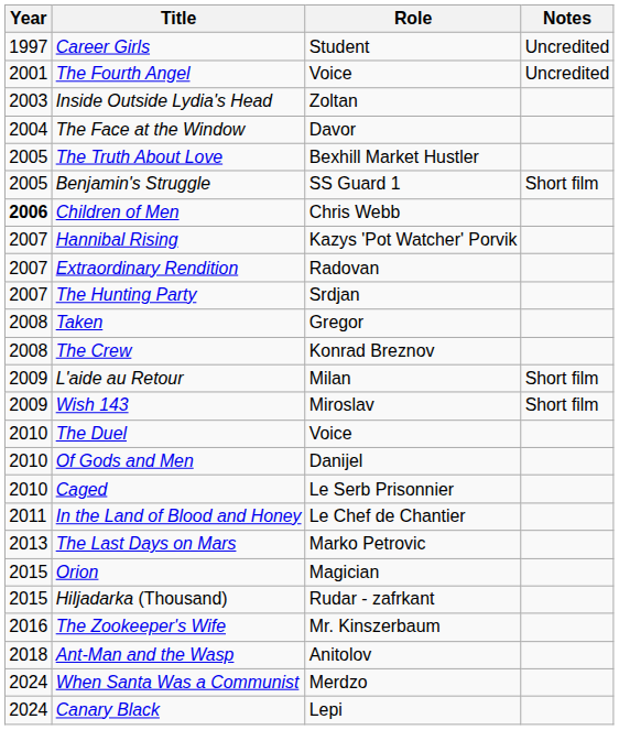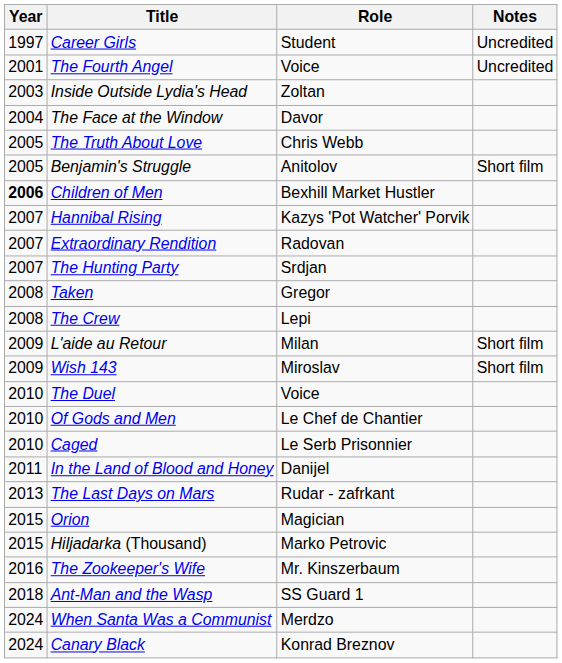 <table class="wikitable unsortable">
 <tr>
 <th>Year</th>
 <th>Title</th>
 <th>Role</th>
 <th>Notes</th>
 </tr>
 <tr>
 <td>1997</td>
 <td><em><a href='#'>Career Girls</a></em></td>
 <td>Student</td>
 <td>Uncredited</td>
 </tr>
 <tr>
 <td>2001</td>
 <td><em><a href='#'>The Fourth Angel</a></em></td>
 <td>Voice</td>
 <td>Uncredited</td>
 </tr>
 <tr>
 <td>2003</td>
 <td><em>Inside Outside Lydia's Head</em></td>
 <td>Zoltan</td>
 <td></td>
 </tr>
 <tr>
 <td>2004</td>
 <td><em>The Face at the Window</em></td>
 <td>Davor</td>
 <td></td>
 </tr>
 <tr>
 <td>2005</td>
 <td><em><a href='#'>The Truth About Love</a></em></td>
-<td>Bexhill Market Hustler</td>
+<td>Chris Webb</td>
 <td></td>
 </tr>
 <tr>
 <td>2005</td>
 <td><em>Benjamin's Struggle</em></td>
-<td>SS Guard 1</td>
+<td>Anitolov</td>
 <td>Short film</td>
 </tr>
 <tr>
 <td><strong>2006</strong></td>
 <td><em><a href='#'>Children of Men</a></em></td>
-<td>Chris Webb</td>
+<td>Bexhill Market Hustler</td>
 <td></td>
 </tr>
 <tr>
 <td>2007</td>
 <td><em><a href='#'>Hannibal Rising</a></em></td>
 <td>Kazys 'Pot Watcher' Porvik</td>
 <td></td>
 </tr>
 <tr>
 <td>2007</td>
 <td><em><a href='#'>Extraordinary Rendition</a></em></td>
 <td>Radovan</td>
 <td></td>
 </tr>
 <tr>
 <td>2007</td>
 <td><em><a href='#'>The Hunting Party</a></em></td>
 <td>Srdjan</td>
 <td></td>
 </tr>
 <tr>
 <td>2008</td>
 <td><em><a href='#'>Taken</a></em></td>
 <td>Gregor</td>
 <td></td>
 </tr>
 <tr>
 <td>2008</td>
 <td><em><a href='#'>The Crew</a></em></td>
-<td>Konrad Breznov</td>
+<td>Lepi</td>
 <td></td>
 </tr>
 <tr>
 <td>2009</td>
 <td><em>L'aide au Retour</em></td>
 <td>Milan</td>
 <td>Short film</td>
 </tr>
 <tr>
 <td>2009</td>
 <td><em><a href='#'>Wish 143</a></em></td>
 <td>Miroslav</td>
 <td>Short film</td>
 </tr>
 <tr>
 <td>2010</td>
 <td><em><a href='#'>The Duel</a></em></td>
 <td>Voice</td>
 <td></td>
 </tr>
 <tr>
 <td>2010</td>
 <td><em><a href='#'>Of Gods and Men</a></em></td>
-<td>Danijel</td>
+<td>Le Chef de Chantier</td>
 <td></td>
 </tr>
 <tr>
 <td>2010</td>
 <td><em><a href='#'>Caged</a></em></td>
 <td>Le Serb Prisonnier</td>
 <td></td>
 </tr>
 <tr>
 <td>2011</td>
 <td><em><a href='#'>In the Land of Blood and Honey</a></em></td>
-<td>Le Chef de Chantier</td>
+<td>Danijel</td>
 <td></td>
 </tr>
 <tr>
 <td>2013</td>
 <td><em><a href='#'>The Last Days on Mars</a></em></td>
-<td>Marko Petrovic</td>
+<td>Rudar - zafrkant</td>
 <td></td>
 </tr>
 <tr>
 <td>2015</td>
 <td><em><a href='#'>Orion</a></em></td>
 <td>Magician</td>
 <td></td>
 </tr>
 <tr>
 <td>2015</td>
 <td><em>Hiljadarka</em> (Thousand)</td>
-<td>Rudar - zafrkant</td>
+<td>Marko Petrovic</td>
 <td></td>
 </tr>
 <tr>
 <td>2016</td>
 <td><em><a href='#'>The Zookeeper's Wife</a></em></td>
 <td>Mr. Kinszerbaum</td>
 <td></td>
 </tr>
 <tr>
 <td>2018</td>
 <td><em><a href='#'>Ant-Man and the Wasp</a></em></td>
-<td>Anitolov</td>
+<td>SS Guard 1</td>
 <td></td>
 </tr>
 <tr>
 <td>2024</td>
 <td><em><a href='#'>When Santa Was a Communist</a></em></td>
 <td>Merdzo</td>
 <td></td>
 </tr>
 <tr>
 <td>2024</td>
 <td><em><a href='#'>Canary Black</a></em></td>
-<td>Lepi</td>
+<td>Konrad Breznov</td>
 <td></td>
 </tr>
 </table>
